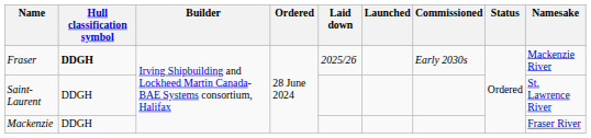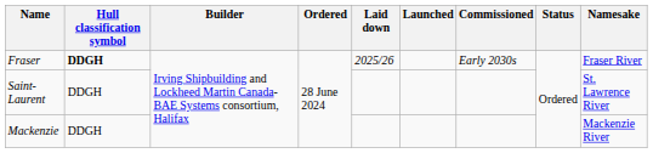 <table class="wikitable">
 <tr valign="top">
 <th>Name</th>
 <th><a href='#'>Hull classification symbol</a></th>
 <th>Builder</th>
 <th>Ordered</th>
 <th>Laid down</th>
 <th>Launched</th>
 <th>Commissioned</th>
 <th>Status</th>
 <th>Namesake</th>
 </tr>
 <tr>
 <td><em>Fraser</em></td>
 <td><strong>DDGH</strong></td>
 <td rowspan="3"><a href='#'>Irving Shipbuilding</a> and <a href='#'>Lockheed Martin Canada</a>-<a href='#'>BAE Systems</a> consortium, <a href='#'>Halifax</a></td>
 <td rowspan="3">28 June 2024</td>
 <td><em>2025/26</em></td>
 <td></td>
 <td><em>Early 2030s</em></td>
 <td rowspan="3">Ordered</td>
-<td><a href='#'>Mackenzie River</a></td>
+<td><a href='#'>Fraser River</a></td>
 </tr>
 <tr>
 <td><em>Saint-Laurent</em></td>
 <td>DDGH</td>
 <td></td>
 <td></td>
 <td></td>
 <td><a href='#'>St. Lawrence River</a></td>
 </tr>
 <tr>
 <td><em>Mackenzie</em></td>
 <td>DDGH</td>
 <td></td>
 <td></td>
 <td></td>
-<td><a href='#'>Fraser River</a></td>
+<td><a href='#'>Mackenzie River</a></td>
 </tr>
 </table>
